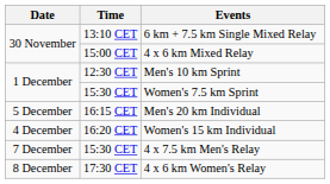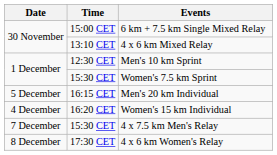 <table class="wikitable" style="text-align: center" width="420">
 <tr>
 <th>Date</th>
 <th>Time</th>
 <th>Events</th>
 </tr>
 <tr>
 <td rowspan=2>30 November</td>
-<td>13:10 <a href='#'>CET</a></td>
+<td>15:00 <a href='#'>CET</a></td>
 <td style="text-align: left">6 km + 7.5 km Single Mixed Relay</td>
 </tr>
 <tr>
-<td>15:00 <a href='#'>CET</a></td>
+<td>13:10 <a href='#'>CET</a></td>
 <td style="text-align: left">4 x 6 km Mixed Relay</td>
 </tr>
 <tr>
 <td rowspan=2>1 December</td>
 <td>12:30 <a href='#'>CET</a></td>
 <td style="text-align: left">Men's 10 km Sprint</td>
 </tr>
 <tr>
 <td>15:30 <a href='#'>CET</a></td>
 <td style="text-align: left">Women's 7.5 km Sprint</td>
 </tr>
 <tr>
 <td>5 December</td>
 <td>16:15 <a href='#'>CET</a></td>
 <td style="text-align: left">Men's 20 km Individual</td>
 </tr>
 <tr>
 <td>4 December</td>
 <td>16:20 <a href='#'>CET</a></td>
 <td style="text-align: left">Women's 15 km Individual</td>
 </tr>
 <tr>
 <td>7 December</td>
 <td>15:30 <a href='#'>CET</a></td>
 <td style="text-align: left">4 x 7.5 km Men's Relay</td>
 </tr>
 <tr>
 <td>8 December</td>
 <td>17:30 <a href='#'>CET</a></td>
 <td style="text-align: left">4 x 6 km Women's Relay</td>
 </tr>
 </table>
